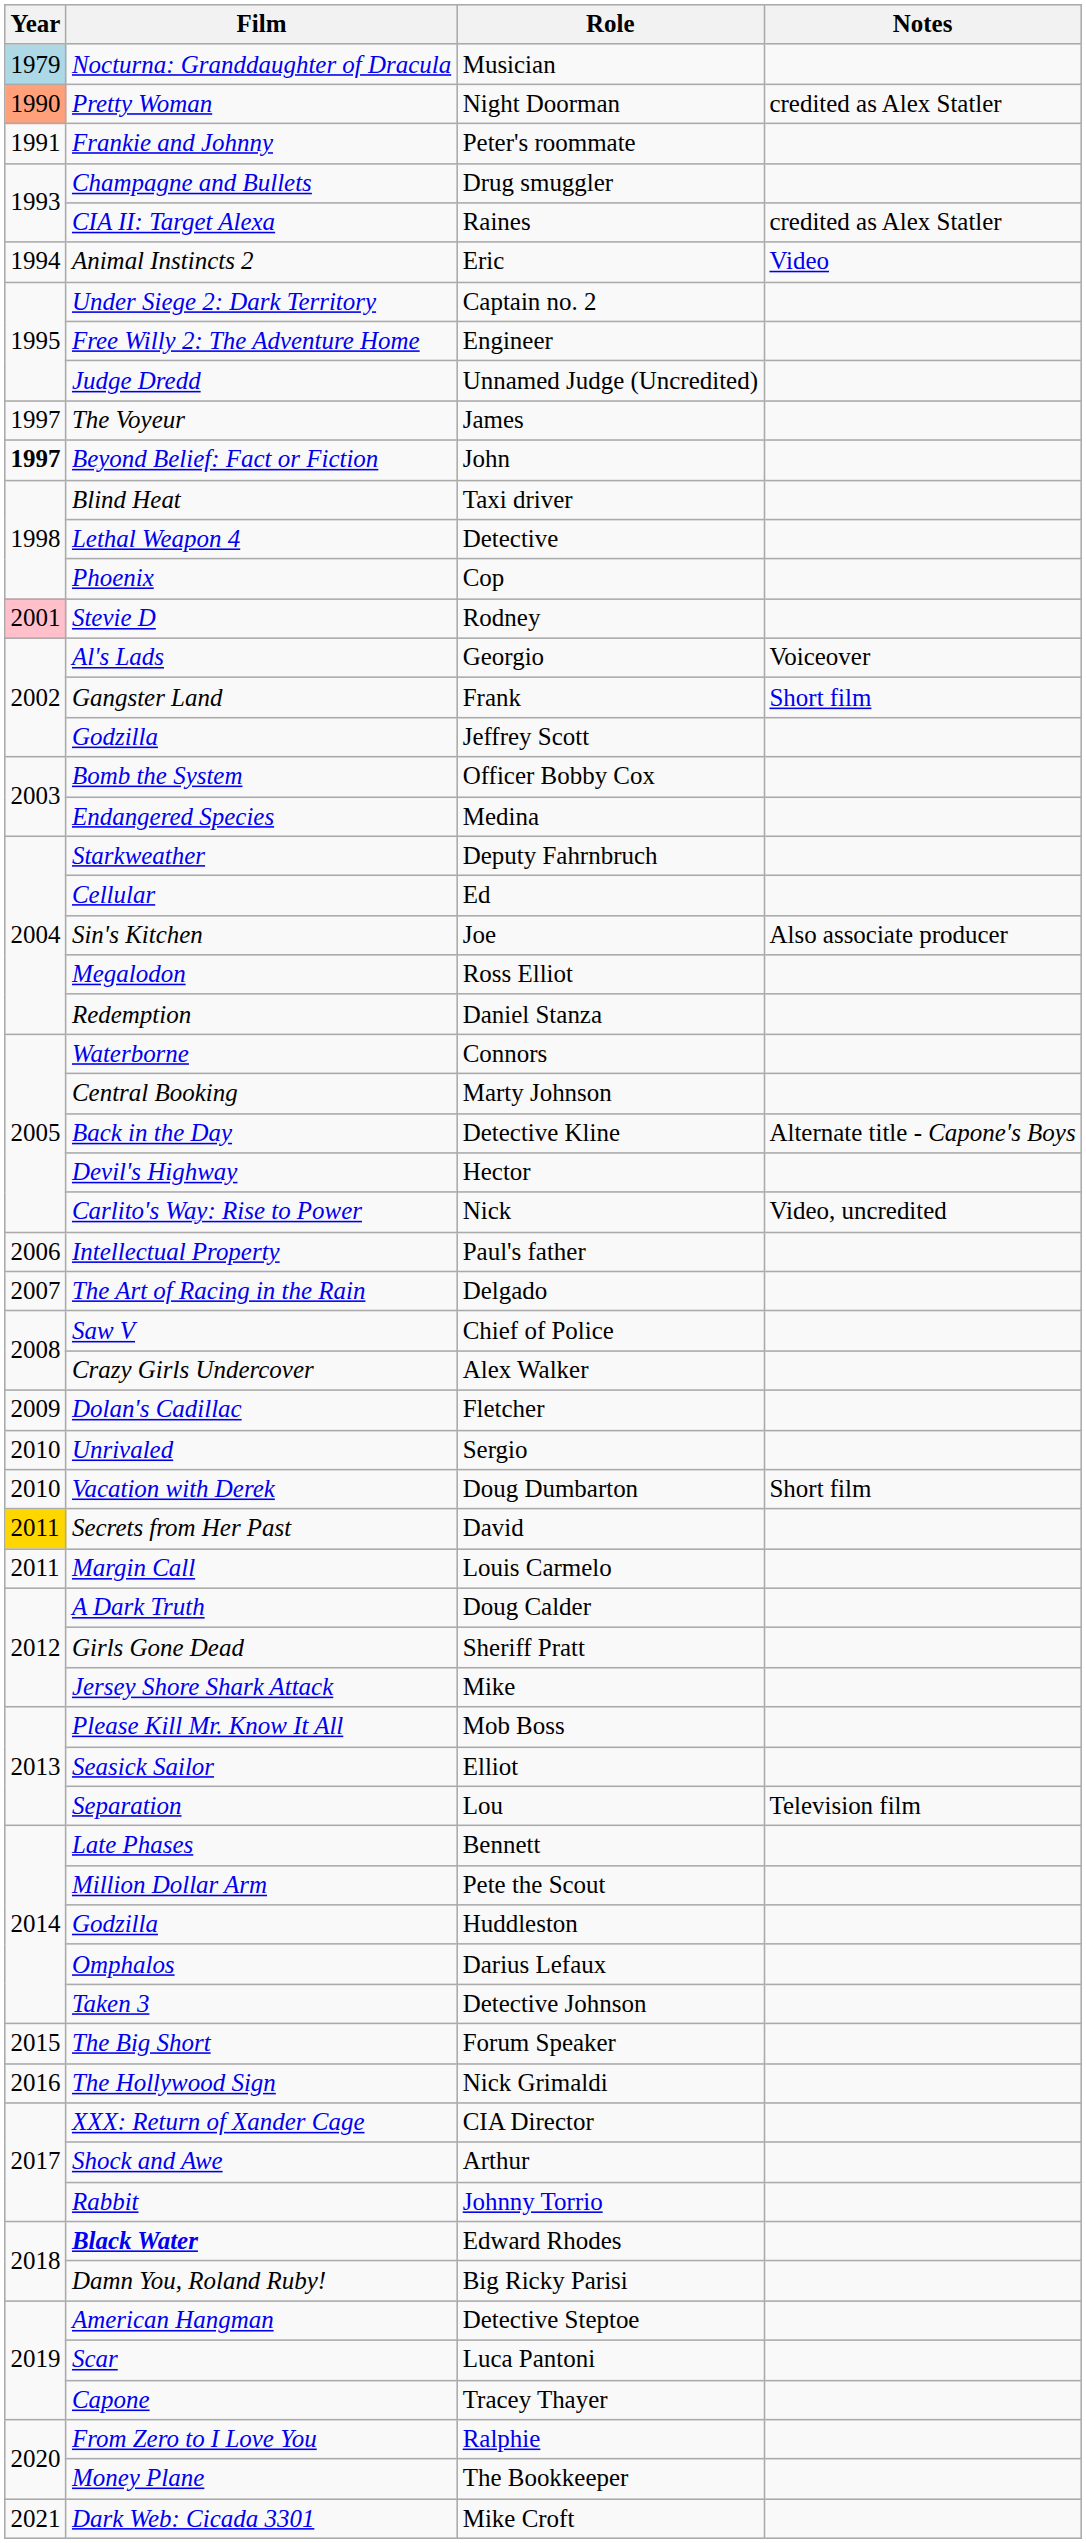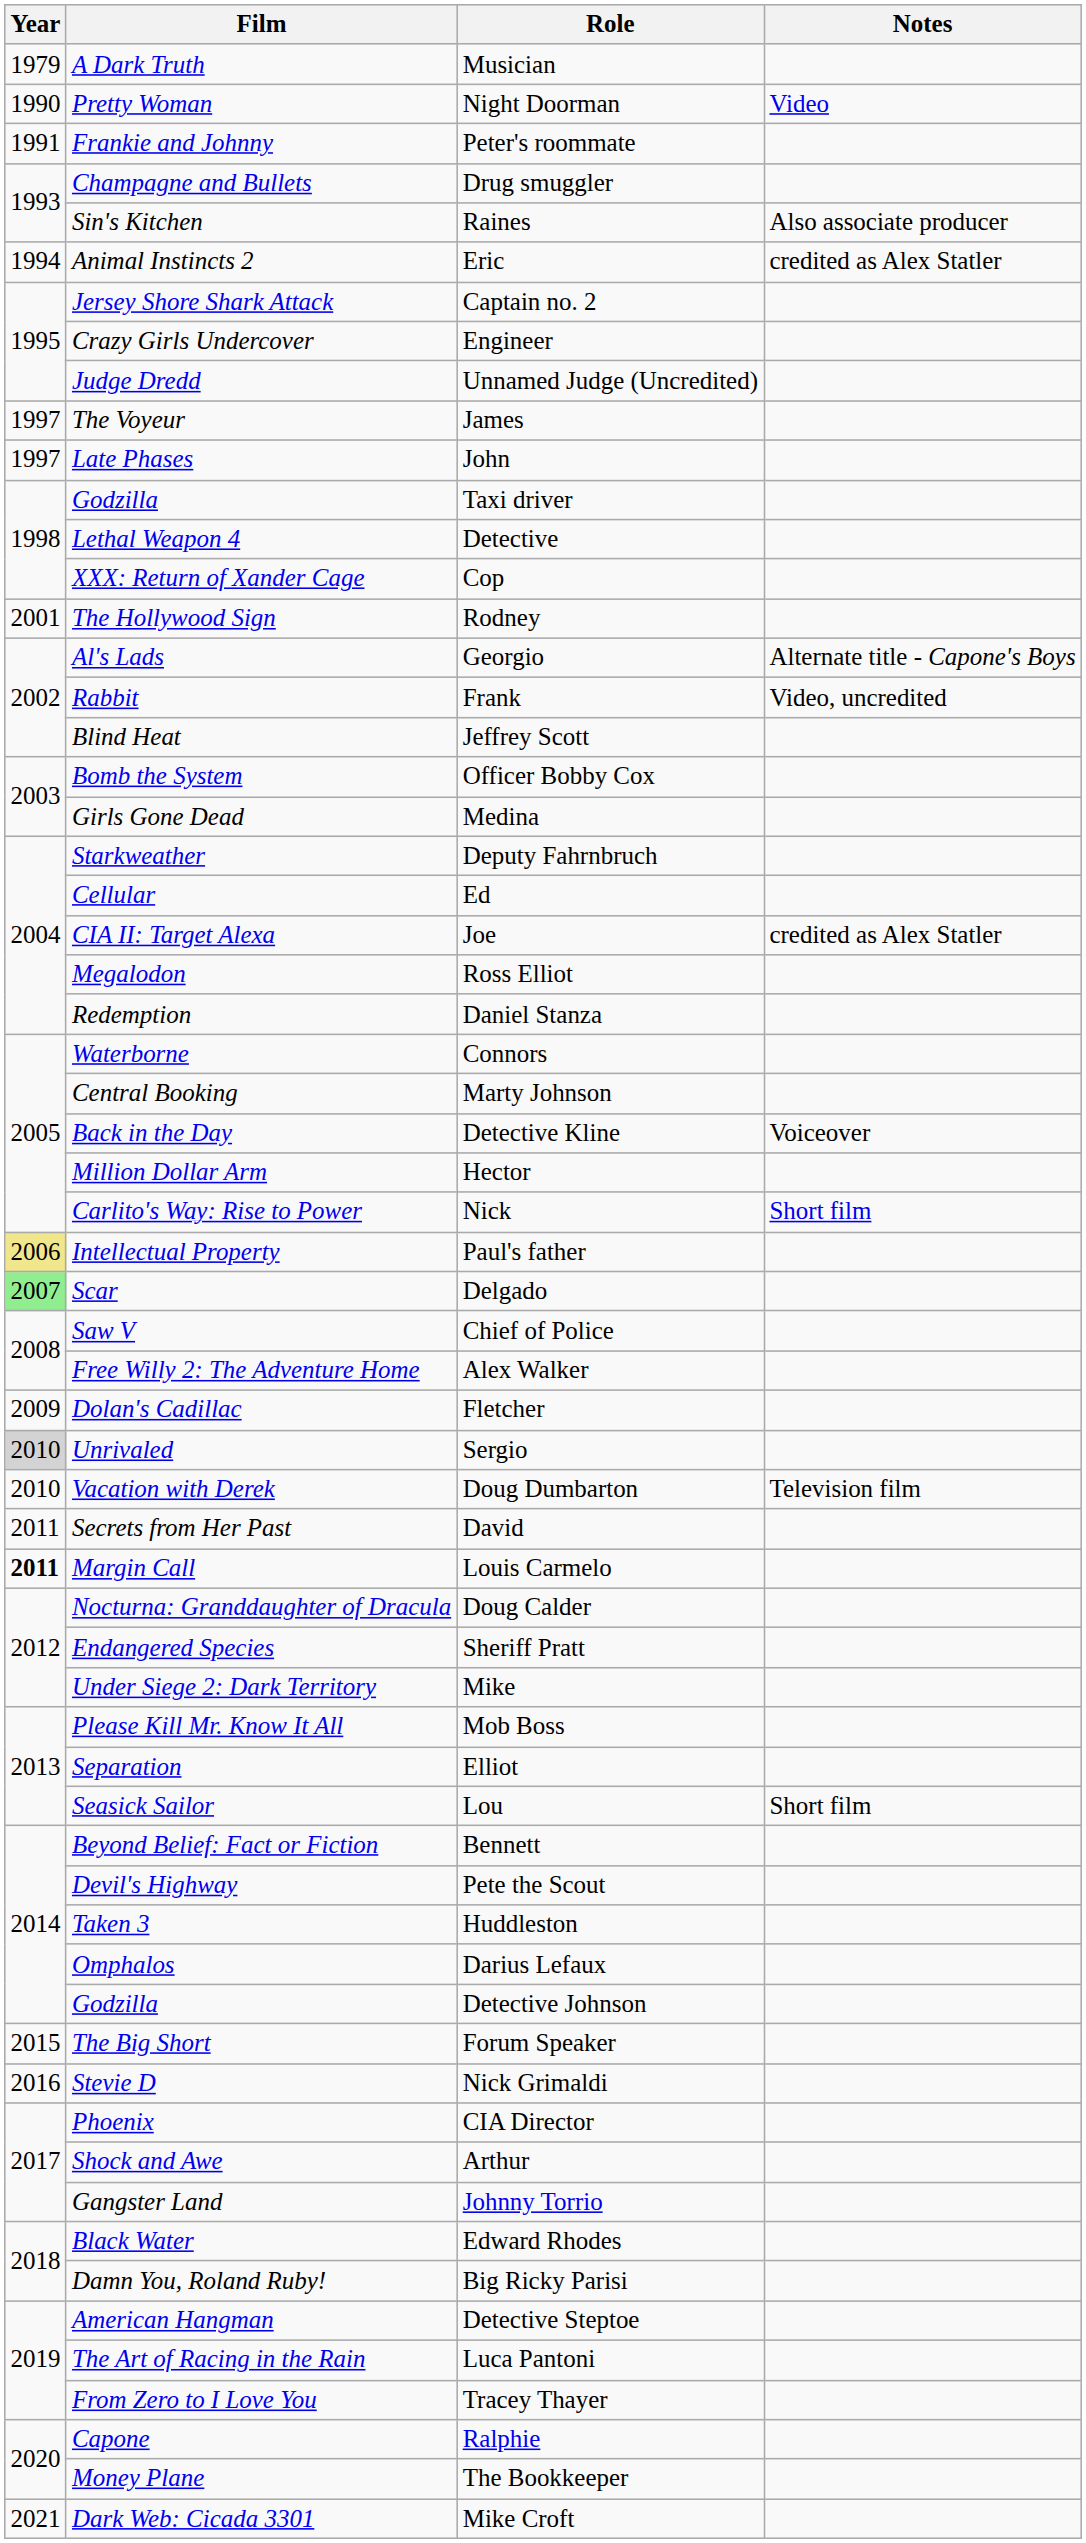 <table class="wikitable sortable">
 <tr>
 <th>Year</th>
 <th>Film</th>
 <th>Role</th>
 <th class="unsortable">Notes</th>
 </tr>
 <tr>
-<td style="background: lightblue;">1979</td>
-<td><em><a href='#'>Nocturna: Granddaughter of Dracula</a></em></td>
+<td>1979</td>
+<td><em><a href='#'>A Dark Truth</a></em></td>
 <td>Musician</td>
 <td></td>
 </tr>
 <tr>
-<td style="background: lightsalmon;">1990</td>
+<td>1990</td>
 <td><em><a href='#'>Pretty Woman</a></em></td>
 <td>Night Doorman</td>
-<td>credited as Alex Statler</td>
+<td><a href='#'>Video</a></td>
 </tr>
 <tr>
 <td>1991</td>
 <td><em><a href='#'>Frankie and Johnny</a></em></td>
 <td>Peter's roommate</td>
 <td></td>
 </tr>
 <tr>
 <td rowspan="2">1993</td>
 <td><em><a href='#'>Champagne and Bullets</a></em></td>
 <td>Drug smuggler</td>
 <td></td>
 </tr>
 <tr>
-<td><em><a href='#'>CIA II: Target Alexa</a></em></td>
+<td><em>Sin's Kitchen</em></td>
 <td>Raines</td>
-<td>credited as Alex Statler</td>
+<td>Also associate producer</td>
 </tr>
 <tr>
 <td>1994</td>
 <td><em>Animal Instincts 2</em></td>
 <td>Eric</td>
-<td><a href='#'>Video</a></td>
+<td>credited as Alex Statler</td>
 </tr>
 <tr>
 <td rowspan="3">1995</td>
-<td><em><a href='#'>Under Siege 2: Dark Territory</a></em></td>
+<td><em><a href='#'>Jersey Shore Shark Attack</a></em></td>
 <td>Captain no. 2</td>
 <td></td>
 </tr>
 <tr>
-<td><em><a href='#'>Free Willy 2: The Adventure Home</a></em></td>
+<td><em>Crazy Girls Undercover</em></td>
 <td>Engineer</td>
 <td></td>
 </tr>
 <tr>
 <td><em><a href='#'>Judge Dredd</a></em></td>
 <td>Unnamed Judge (Uncredited)</td>
 <td></td>
 </tr>
 <tr>
 <td>1997</td>
 <td><em>The Voyeur</em></td>
 <td>James</td>
 <td></td>
 </tr>
 <tr>
-<td><strong>1997</strong></td>
-<td><em><a href='#'>Beyond Belief: Fact or Fiction</a></em></td>
+<td>1997</td>
+<td><em><a href='#'>Late Phases</a></em></td>
 <td>John</td>
 <td></td>
 </tr>
 <tr>
 <td rowspan="3">1998</td>
-<td><em>Blind Heat</em></td>
+<td><em><a href='#'>Godzilla</a></em></td>
 <td>Taxi driver</td>
 <td></td>
 </tr>
 <tr>
 <td><em><a href='#'>Lethal Weapon 4</a></em></td>
 <td>Detective</td>
 <td></td>
 </tr>
 <tr>
-<td><em><a href='#'>Phoenix</a></em></td>
+<td><em><a href='#'>XXX: Return of Xander Cage</a></em></td>
 <td>Cop</td>
 <td></td>
 </tr>
 <tr>
-<td style="background: pink;">2001</td>
-<td><em><a href='#'>Stevie D</a></em></td>
+<td>2001</td>
+<td><em><a href='#'>The Hollywood Sign</a></em></td>
 <td>Rodney</td>
 <td></td>
 </tr>
 <tr>
 <td rowspan="3">2002</td>
 <td><em><a href='#'>Al's Lads</a></em></td>
 <td>Georgio</td>
-<td>Voiceover</td>
+<td>Alternate title - <em>Capone's Boys</em></td>
 </tr>
 <tr>
-<td><em>Gangster Land</em></td>
+<td><em><a href='#'>Rabbit</a></em></td>
 <td>Frank</td>
-<td><a href='#'>Short film</a></td>
+<td>Video, uncredited</td>
 </tr>
 <tr>
-<td><em><a href='#'>Godzilla</a></em></td>
+<td><em>Blind Heat</em></td>
 <td>Jeffrey Scott</td>
 <td></td>
 </tr>
 <tr>
 <td rowspan="2">2003</td>
 <td><em><a href='#'>Bomb the System</a></em></td>
 <td>Officer Bobby Cox</td>
 <td></td>
 </tr>
 <tr>
-<td><em><a href='#'>Endangered Species</a></em></td>
+<td><em>Girls Gone Dead</em></td>
 <td>Medina</td>
 <td></td>
 </tr>
 <tr>
 <td rowspan="5">2004</td>
 <td><em><a href='#'>Starkweather</a></em></td>
 <td>Deputy Fahrnbruch</td>
 <td></td>
 </tr>
 <tr>
 <td><em><a href='#'>Cellular</a></em></td>
 <td>Ed</td>
 <td></td>
 </tr>
 <tr>
-<td><em>Sin's Kitchen</em></td>
+<td><em><a href='#'>CIA II: Target Alexa</a></em></td>
 <td>Joe</td>
-<td>Also associate producer</td>
+<td>credited as Alex Statler</td>
 </tr>
 <tr>
 <td><em><a href='#'>Megalodon</a></em></td>
 <td>Ross Elliot</td>
 <td></td>
 </tr>
 <tr>
 <td><em>Redemption</em></td>
 <td>Daniel Stanza</td>
 <td></td>
 </tr>
 <tr>
 <td rowspan="5">2005</td>
 <td><em><a href='#'>Waterborne</a></em></td>
 <td>Connors</td>
 <td></td>
 </tr>
 <tr>
 <td><em>Central Booking</em></td>
 <td>Marty Johnson</td>
 <td></td>
 </tr>
 <tr>
 <td><em><a href='#'>Back in the Day</a></em></td>
 <td>Detective Kline</td>
-<td>Alternate title - <em>Capone's Boys</em></td>
+<td>Voiceover</td>
 </tr>
 <tr>
-<td><em><a href='#'>Devil's Highway</a></em></td>
+<td><em><a href='#'>Million Dollar Arm</a></em></td>
 <td>Hector</td>
 <td></td>
 </tr>
 <tr>
 <td><em><a href='#'>Carlito's Way: Rise to Power</a></em></td>
 <td>Nick</td>
-<td>Video, uncredited</td>
+<td><a href='#'>Short film</a></td>
 </tr>
 <tr>
-<td>2006</td>
+<td style="background: khaki;">2006</td>
 <td><em><a href='#'>Intellectual Property</a></em></td>
 <td>Paul's father</td>
 <td></td>
 </tr>
 <tr>
-<td>2007</td>
-<td><em><a href='#'>The Art of Racing in the Rain</a></em></td>
+<td style="background: lightgreen;">2007</td>
+<td><em><a href='#'>Scar</a></em></td>
 <td>Delgado</td>
 <td></td>
 </tr>
 <tr>
 <td rowspan="2">2008</td>
 <td><em><a href='#'>Saw V</a></em></td>
 <td>Chief of Police</td>
 <td></td>
 </tr>
 <tr>
-<td><em>Crazy Girls Undercover</em></td>
+<td><em><a href='#'>Free Willy 2: The Adventure Home</a></em></td>
 <td>Alex Walker</td>
 <td></td>
 </tr>
 <tr>
 <td>2009</td>
 <td><em><a href='#'>Dolan's Cadillac</a></em></td>
 <td>Fletcher</td>
 <td></td>
 </tr>
 <tr>
-<td>2010</td>
+<td style="background: lightgrey;">2010</td>
 <td><em><a href='#'>Unrivaled</a></em></td>
 <td>Sergio</td>
 <td></td>
 </tr>
 <tr>
 <td>2010</td>
 <td><em><a href='#'>Vacation with Derek</a></em></td>
 <td>Doug Dumbarton</td>
-<td>Short film</td>
+<td>Television film</td>
 </tr>
 <tr>
-<td style="background: gold;">2011</td>
+<td>2011</td>
 <td><em>Secrets from Her Past</em></td>
 <td>David</td>
 <td></td>
 </tr>
 <tr>
-<td>2011</td>
+<td><strong>2011</strong></td>
 <td><em><a href='#'>Margin Call</a></em></td>
 <td>Louis Carmelo</td>
 <td></td>
 </tr>
 <tr>
 <td rowspan="3">2012</td>
-<td><em><a href='#'>A Dark Truth</a></em></td>
+<td><em><a href='#'>Nocturna: Granddaughter of Dracula</a></em></td>
 <td>Doug Calder</td>
 <td></td>
 </tr>
 <tr>
-<td><em>Girls Gone Dead</em></td>
+<td><em><a href='#'>Endangered Species</a></em></td>
 <td>Sheriff Pratt</td>
 <td></td>
 </tr>
 <tr>
-<td><em><a href='#'>Jersey Shore Shark Attack</a></em></td>
+<td><em><a href='#'>Under Siege 2: Dark Territory</a></em></td>
 <td>Mike</td>
 <td></td>
 </tr>
 <tr>
 <td rowspan=3>2013</td>
 <td><em><a href='#'>Please Kill Mr. Know It All</a></em></td>
 <td>Mob Boss</td>
 <td></td>
 </tr>
 <tr>
-<td><em><a href='#'>Seasick Sailor</a></em></td>
+<td><em><a href='#'>Separation</a></em></td>
 <td>Elliot</td>
 <td></td>
 </tr>
 <tr>
-<td><em><a href='#'>Separation</a></em></td>
+<td><em><a href='#'>Seasick Sailor</a></em></td>
 <td>Lou</td>
-<td>Television film</td>
+<td>Short film</td>
 </tr>
 <tr>
 <td rowspan="5">2014</td>
-<td><em><a href='#'>Late Phases</a></em></td>
+<td><em><a href='#'>Beyond Belief: Fact or Fiction</a></em></td>
 <td>Bennett</td>
 <td></td>
 </tr>
 <tr>
-<td><em><a href='#'>Million Dollar Arm</a></em></td>
+<td><em><a href='#'>Devil's Highway</a></em></td>
 <td>Pete the Scout</td>
 <td></td>
 </tr>
 <tr>
-<td><em><a href='#'>Godzilla</a></em></td>
+<td><em><a href='#'>Taken 3</a></em></td>
 <td>Huddleston</td>
 <td></td>
 </tr>
 <tr>
 <td><em><a href='#'>Omphalos</a></em></td>
 <td>Darius Lefaux</td>
 <td></td>
 </tr>
 <tr>
-<td><em><a href='#'>Taken 3</a></em></td>
+<td><em><a href='#'>Godzilla</a></em></td>
 <td>Detective Johnson</td>
 <td></td>
 </tr>
 <tr>
 <td>2015</td>
 <td><em><a href='#'>The Big Short</a></em></td>
 <td>Forum Speaker</td>
 <td></td>
 </tr>
 <tr>
 <td>2016</td>
-<td><em><a href='#'>The Hollywood Sign</a></em></td>
+<td><em><a href='#'>Stevie D</a></em></td>
 <td>Nick Grimaldi</td>
 <td></td>
 </tr>
 <tr>
 <td rowspan="3">2017</td>
-<td><em><a href='#'>XXX: Return of Xander Cage</a></em></td>
+<td><em><a href='#'>Phoenix</a></em></td>
 <td>CIA Director</td>
 <td></td>
 </tr>
 <tr>
 <td><em><a href='#'>Shock and Awe</a></em></td>
 <td>Arthur</td>
 <td></td>
 </tr>
 <tr>
-<td><em><a href='#'>Rabbit</a></em></td>
+<td><em>Gangster Land</em></td>
 <td><a href='#'>Johnny Torrio</a></td>
 <td></td>
 </tr>
 <tr>
 <td rowspan="2">2018</td>
-<td><strong><em><a href='#'>Black Water</a></em></strong></td>
+<td><em><a href='#'>Black Water</a></em></td>
 <td>Edward Rhodes</td>
 <td></td>
 </tr>
 <tr>
 <td><em>Damn You, Roland Ruby!</em></td>
 <td>Big Ricky Parisi</td>
 <td></td>
 </tr>
 <tr>
 <td rowspan="3">2019</td>
 <td><em><a href='#'>American Hangman</a></em></td>
 <td>Detective Steptoe</td>
 <td></td>
 </tr>
 <tr>
-<td><em><a href='#'>Scar</a></em></td>
+<td><em><a href='#'>The Art of Racing in the Rain</a></em></td>
 <td>Luca Pantoni</td>
 <td></td>
 </tr>
 <tr>
-<td><em><a href='#'>Capone</a></em></td>
+<td><em><a href='#'>From Zero to I Love You</a></em></td>
 <td>Tracey Thayer</td>
 <td></td>
 </tr>
 <tr>
 <td rowspan="2">2020</td>
-<td><em><a href='#'>From Zero to I Love You</a></em></td>
+<td><em><a href='#'>Capone</a></em></td>
 <td><a href='#'>Ralphie</a></td>
 <td></td>
 </tr>
 <tr>
 <td><em><a href='#'>Money Plane</a></em></td>
 <td>The Bookkeeper</td>
 <td></td>
 </tr>
 <tr>
 <td>2021</td>
 <td><em><a href='#'>Dark Web: Cicada 3301</a></em></td>
 <td>Mike Croft</td>
 <td></td>
 </tr>
 </table>
